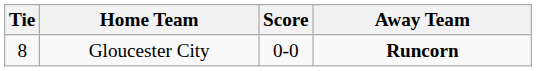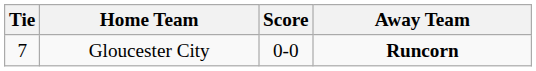 <table class="wikitable" style="text-align:center;">
 <tr>
 <th width=20>Tie</th>
 <th width=175>Home Team</th>
 <th width=20>Score</th>
 <th width=175>Away Team</th>
 </tr>
 <tr>
-<td>8</td>
+<td>7</td>
 <td>Gloucester City</td>
 <td>0-0</td>
 <td><strong>Runcorn</strong></td>
 </tr>
 </table>
